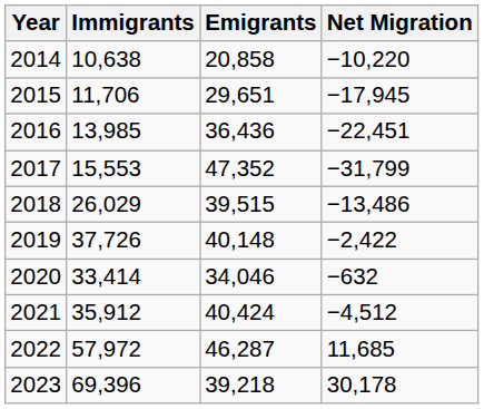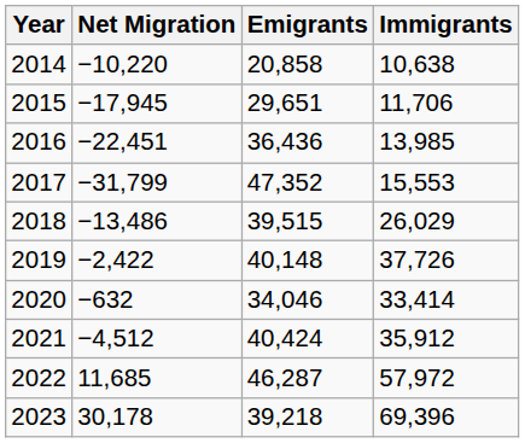 <table class="wikitable sortable">
 <tr>
 <th>Year</th>
+<th>Net Migration</th>
+<th>Emigrants</th>
 <th>Immigrants</th>
-<th>Emigrants</th>
-<th>Net Migration</th>
 </tr>
 <tr>
 <td>2014</td>
+<td>−10,220</td>
+<td>20,858</td>
 <td>10,638</td>
-<td>20,858</td>
-<td>−10,220</td>
 </tr>
 <tr>
 <td>2015</td>
+<td>−17,945</td>
+<td>29,651</td>
 <td>11,706</td>
-<td>29,651</td>
-<td>−17,945</td>
 </tr>
 <tr>
 <td>2016</td>
+<td>−22,451</td>
+<td>36,436</td>
 <td>13,985</td>
-<td>36,436</td>
-<td>−22,451</td>
 </tr>
 <tr>
 <td>2017</td>
+<td>−31,799</td>
+<td>47,352</td>
 <td>15,553</td>
-<td>47,352</td>
-<td>−31,799</td>
 </tr>
 <tr>
 <td>2018</td>
+<td>−13,486</td>
+<td>39,515</td>
 <td>26,029</td>
-<td>39,515</td>
-<td>−13,486</td>
 </tr>
 <tr>
 <td>2019</td>
+<td>−2,422</td>
+<td>40,148</td>
 <td>37,726</td>
-<td>40,148</td>
-<td>−2,422</td>
 </tr>
 <tr>
 <td>2020</td>
+<td>−632</td>
+<td>34,046</td>
 <td>33,414</td>
-<td>34,046</td>
-<td>−632</td>
 </tr>
 <tr>
 <td>2021</td>
+<td>−4,512</td>
+<td>40,424</td>
 <td>35,912</td>
-<td>40,424</td>
-<td>−4,512</td>
 </tr>
 <tr>
 <td>2022</td>
+<td>11,685</td>
+<td>46,287</td>
 <td>57,972</td>
-<td>46,287</td>
-<td>11,685</td>
 </tr>
 <tr>
 <td>2023</td>
+<td>30,178</td>
+<td>39,218</td>
 <td>69,396</td>
-<td>39,218</td>
-<td>30,178</td>
 </tr>
 </table>
